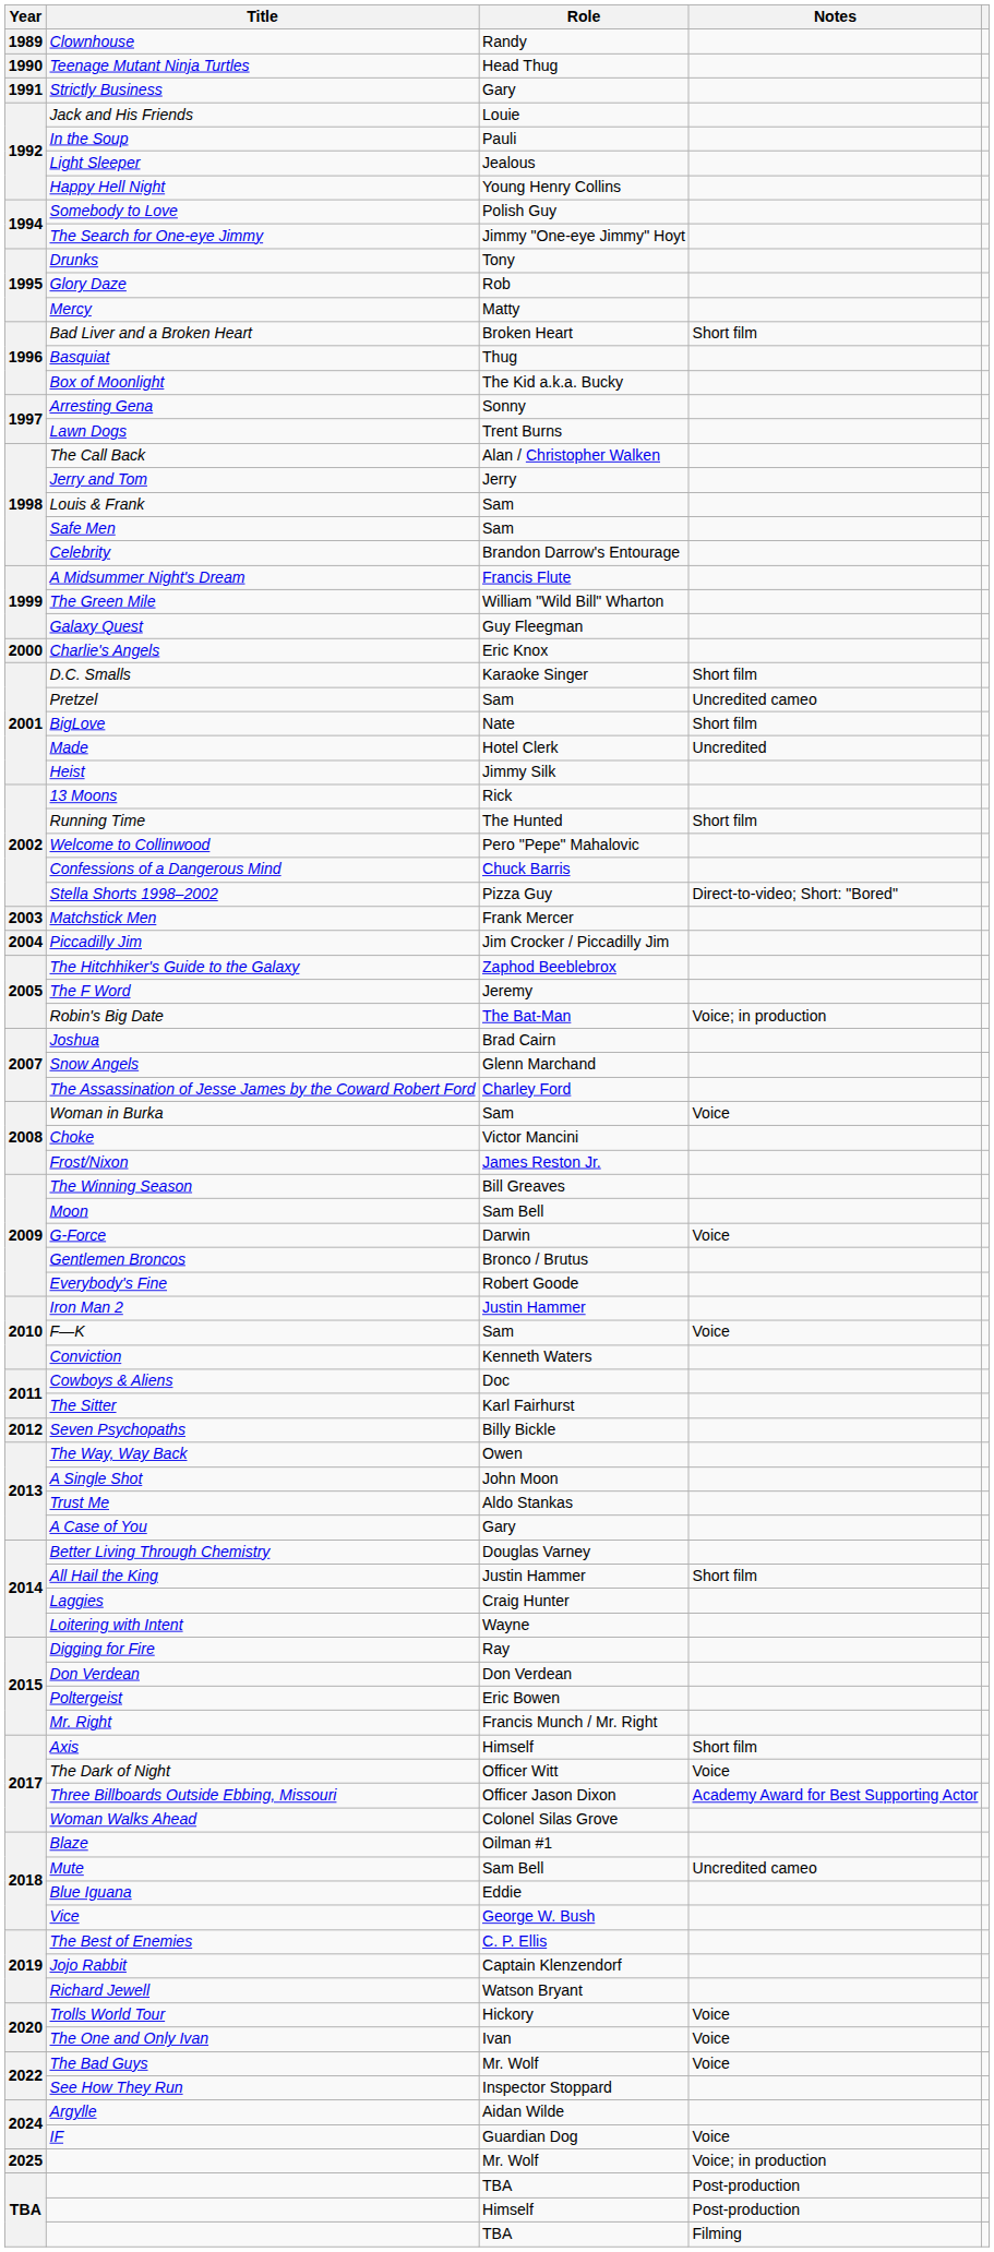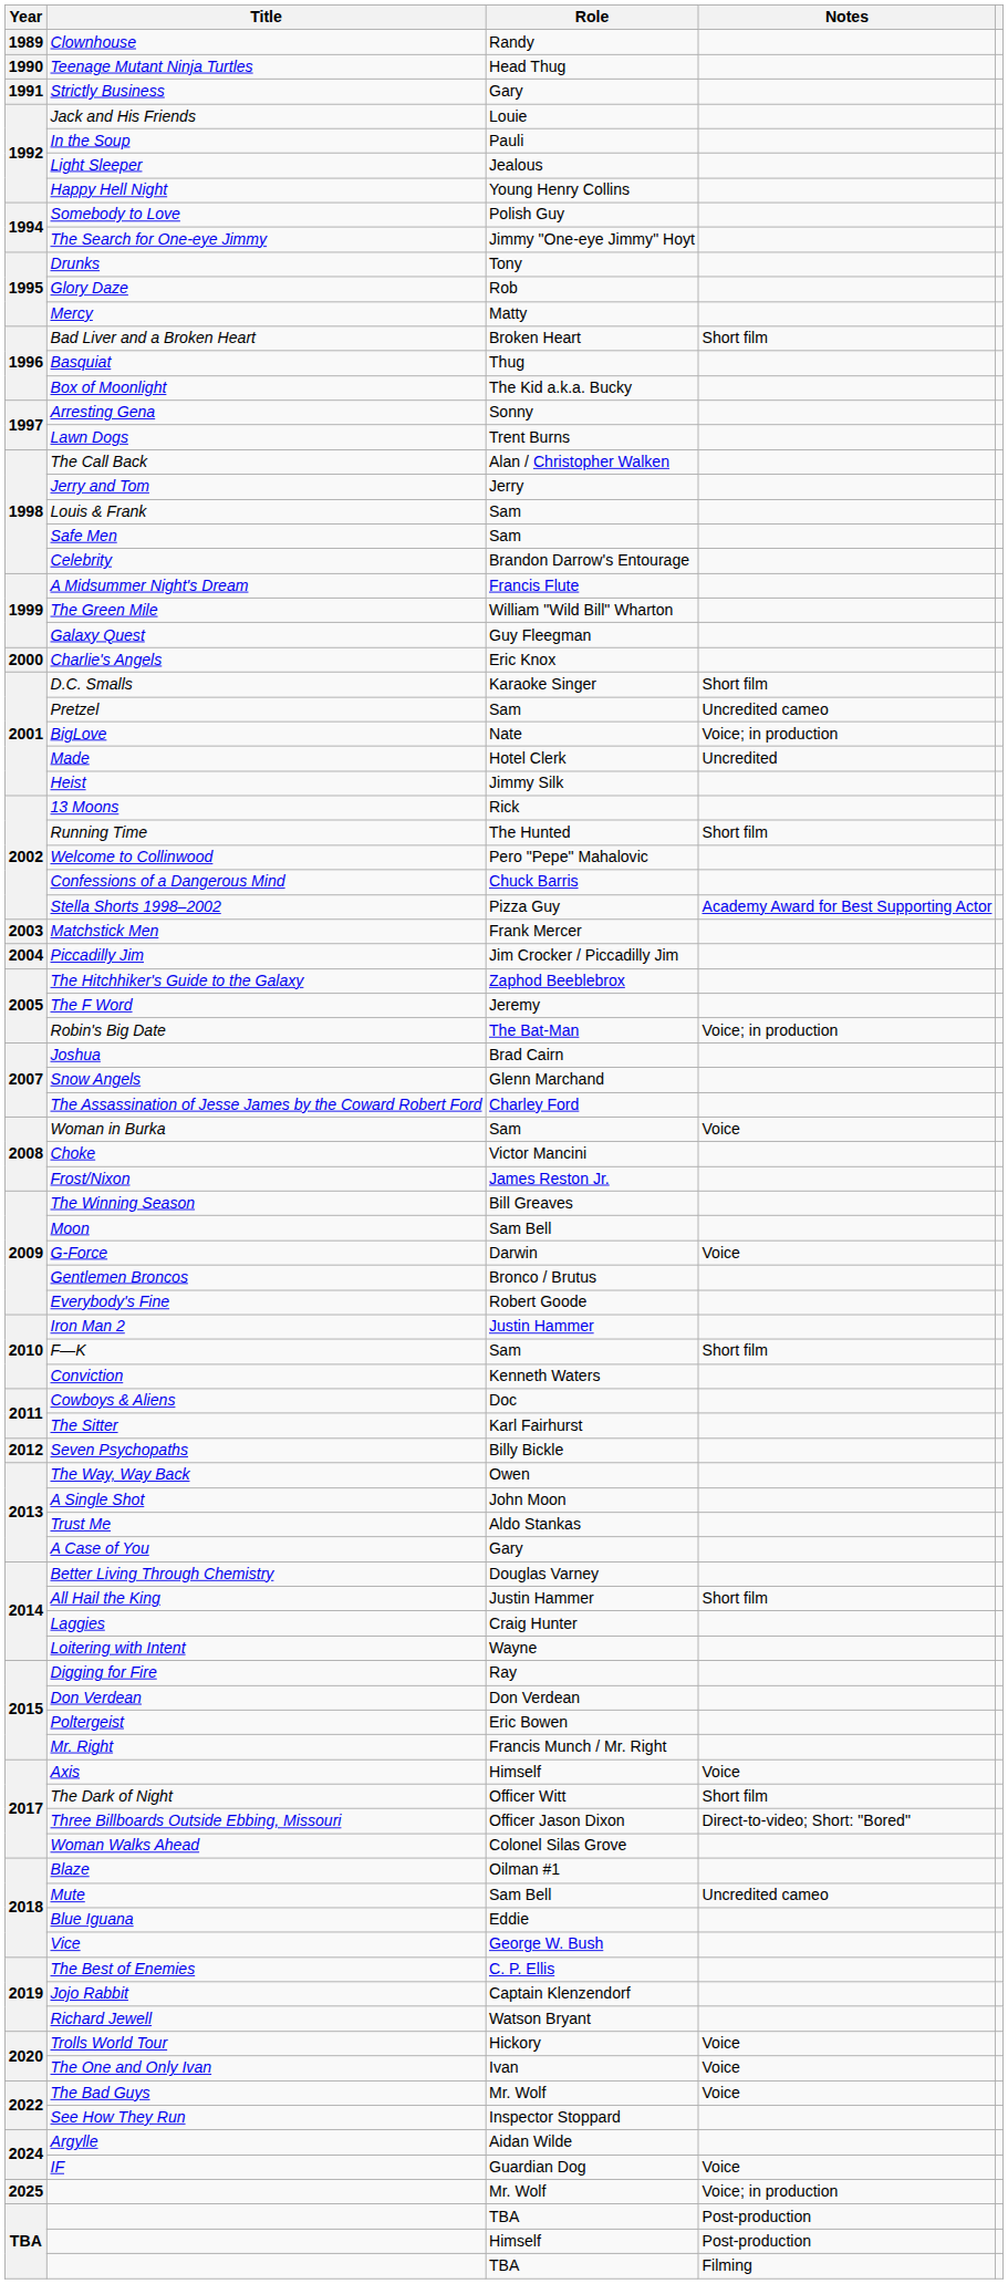 <table class="wikitable plainrowheaders sortable">
 <tr>
 <th scope="col">Year</th>
 <th scope="col">Title</th>
 <th scope="col">Role</th>
 <th scope="col" class="unsortable">Notes</th>
 <th scope="col" class="unsortable"></th>
 </tr>
 <tr>
 <th scope=row>1989</th>
 <td><em><a href='#'>Clownhouse</a></em></td>
 <td>Randy</td>
 <td></td>
 <td></td>
 </tr>
 <tr>
 <th scope=row>1990</th>
 <td><em><a href='#'>Teenage Mutant Ninja Turtles</a></em></td>
 <td>Head Thug</td>
 <td></td>
 <td></td>
 </tr>
 <tr>
 <th scope=row>1991</th>
 <td><em><a href='#'>Strictly Business</a></em></td>
 <td>Gary</td>
 <td></td>
 <td></td>
 </tr>
 <tr>
 <th rowspan="4" scope="row">1992</th>
 <td><em>Jack and His Friends</em></td>
 <td>Louie</td>
 <td></td>
 <td></td>
 </tr>
 <tr>
 <td><em><a href='#'>In the Soup</a></em></td>
 <td>Pauli</td>
 <td></td>
 <td></td>
 </tr>
 <tr>
 <td><em><a href='#'>Light Sleeper</a></em></td>
 <td>Jealous</td>
 <td></td>
 <td></td>
 </tr>
 <tr>
 <td><em><a href='#'>Happy Hell Night</a></em></td>
 <td>Young Henry Collins</td>
 <td></td>
 <td></td>
 </tr>
 <tr>
 <th rowspan="2" scope="row">1994</th>
 <td><em><a href='#'>Somebody to Love</a></em></td>
 <td>Polish Guy</td>
 <td></td>
 <td></td>
 </tr>
 <tr>
 <td><em><a href='#'>The Search for One-eye Jimmy</a></em></td>
 <td>Jimmy "One-eye Jimmy" Hoyt</td>
 <td></td>
 <td></td>
 </tr>
 <tr>
 <th rowspan="3" scope="row">1995</th>
 <td><em><a href='#'>Drunks</a></em></td>
 <td>Tony</td>
 <td></td>
 <td></td>
 </tr>
 <tr>
 <td><em><a href='#'>Glory Daze</a></em></td>
 <td>Rob</td>
 <td></td>
 <td></td>
 </tr>
 <tr>
 <td><em><a href='#'>Mercy</a></em></td>
 <td>Matty</td>
 <td></td>
 <td></td>
 </tr>
 <tr>
 <th rowspan="3" scope="row">1996</th>
 <td><em>Bad Liver and a Broken Heart</em></td>
 <td>Broken Heart</td>
 <td>Short film</td>
 <td></td>
 </tr>
 <tr>
 <td><em><a href='#'>Basquiat</a></em></td>
 <td>Thug</td>
 <td></td>
 <td></td>
 </tr>
 <tr>
 <td><em><a href='#'>Box of Moonlight</a></em></td>
 <td>The Kid a.k.a. Bucky</td>
 <td></td>
 <td></td>
 </tr>
 <tr>
 <th rowspan="2" scope="row">1997</th>
 <td><em><a href='#'>Arresting Gena</a></em></td>
 <td>Sonny</td>
 <td></td>
 <td></td>
 </tr>
 <tr>
 <td><em><a href='#'>Lawn Dogs</a></em></td>
 <td>Trent Burns</td>
 <td></td>
 <td></td>
 </tr>
 <tr>
 <th rowspan="5" scope="row">1998</th>
 <td><em>The Call Back</em></td>
 <td>Alan / <a href='#'>Christopher Walken</a></td>
 <td></td>
 <td></td>
 </tr>
 <tr>
 <td><em><a href='#'>Jerry and Tom</a></em></td>
 <td>Jerry</td>
 <td></td>
 <td></td>
 </tr>
 <tr>
 <td><em>Louis & Frank</em></td>
 <td>Sam</td>
 <td></td>
 <td></td>
 </tr>
 <tr>
 <td><em><a href='#'>Safe Men</a></em></td>
 <td>Sam</td>
 <td></td>
 <td></td>
 </tr>
 <tr>
 <td><em><a href='#'>Celebrity</a></em></td>
 <td>Brandon Darrow's Entourage</td>
 <td></td>
 <td></td>
 </tr>
 <tr>
 <th rowspan="3" scope="row">1999</th>
 <td><em><a href='#'>A Midsummer Night's Dream</a></em></td>
 <td><a href='#'>Francis Flute</a></td>
 <td></td>
 <td></td>
 </tr>
 <tr>
 <td><em><a href='#'>The Green Mile</a></em></td>
 <td>William "Wild Bill" Wharton</td>
 <td></td>
 <td></td>
 </tr>
 <tr>
 <td><em><a href='#'>Galaxy Quest</a></em></td>
 <td>Guy Fleegman</td>
 <td></td>
 <td></td>
 </tr>
 <tr>
 <th scope=row>2000</th>
 <td><em><a href='#'>Charlie's Angels</a></em></td>
 <td>Eric Knox</td>
 <td></td>
 <td></td>
 </tr>
 <tr>
 <th rowspan="5" scope="row">2001</th>
 <td><em>D.C. Smalls</em></td>
 <td>Karaoke Singer</td>
 <td>Short film</td>
 <td></td>
 </tr>
 <tr>
 <td><em>Pretzel</em></td>
 <td>Sam</td>
 <td>Uncredited cameo</td>
 <td></td>
 </tr>
 <tr>
 <td><em><a href='#'>BigLove</a></em></td>
 <td>Nate</td>
-<td>Short film</td>
+<td rowspan="1">Voice; in production</td>
 <td></td>
 </tr>
 <tr>
 <td><em><a href='#'>Made</a></em></td>
 <td>Hotel Clerk</td>
 <td>Uncredited</td>
 <td></td>
 </tr>
 <tr>
 <td><em><a href='#'>Heist</a></em></td>
 <td>Jimmy Silk</td>
 <td></td>
 <td></td>
 </tr>
 <tr>
 <th rowspan="5" scope="row">2002</th>
 <td><em><a href='#'>13 Moons</a></em></td>
 <td>Rick</td>
 <td></td>
 <td></td>
 </tr>
 <tr>
 <td><em>Running Time</em></td>
 <td>The Hunted</td>
 <td>Short film</td>
 <td></td>
 </tr>
 <tr>
 <td><em><a href='#'>Welcome to Collinwood</a></em></td>
 <td>Pero "Pepe" Mahalovic</td>
 <td></td>
 <td></td>
 </tr>
 <tr>
 <td><em><a href='#'>Confessions of a Dangerous Mind</a></em></td>
 <td><a href='#'>Chuck Barris</a></td>
 <td></td>
 <td></td>
 </tr>
 <tr>
 <td><em><a href='#'>Stella Shorts 1998–2002</a></em></td>
 <td>Pizza Guy</td>
-<td>Direct-to-video; Short: "Bored"</td>
+<td><a href='#'>Academy Award for Best Supporting Actor</a></td>
 <td></td>
 </tr>
 <tr>
 <th scope=row>2003</th>
 <td><em><a href='#'>Matchstick Men</a></em></td>
 <td>Frank Mercer</td>
 <td></td>
 <td></td>
 </tr>
 <tr>
 <th scope=row>2004</th>
 <td><em><a href='#'>Piccadilly Jim</a></em></td>
 <td>Jim Crocker / Piccadilly Jim</td>
 <td></td>
 <td></td>
 </tr>
 <tr>
 <th rowspan="3" scope="row">2005</th>
 <td><em><a href='#'>The Hitchhiker's Guide to the Galaxy</a></em></td>
 <td><a href='#'>Zaphod Beeblebrox</a></td>
 <td></td>
 <td></td>
 </tr>
 <tr>
 <td><em><a href='#'>The F Word</a></em></td>
 <td>Jeremy</td>
 <td></td>
 <td></td>
 </tr>
 <tr>
 <td><em>Robin's Big Date</em></td>
 <td><a href='#'>The Bat-Man</a></td>
 <td rowspan="1">Voice; in production</td>
 <td></td>
 </tr>
 <tr>
 <th rowspan="3" scope="row">2007</th>
 <td><em><a href='#'>Joshua</a></em></td>
 <td>Brad Cairn</td>
 <td></td>
 <td></td>
 </tr>
 <tr>
 <td><em><a href='#'>Snow Angels</a></em></td>
 <td>Glenn Marchand</td>
 <td></td>
 <td></td>
 </tr>
 <tr>
 <td><em><a href='#'>The Assassination of Jesse James by the Coward Robert Ford</a></em></td>
 <td><a href='#'>Charley Ford</a></td>
 <td></td>
 <td></td>
 </tr>
 <tr>
 <th rowspan="3" scope="row">2008</th>
 <td><em>Woman in Burka</em></td>
 <td>Sam</td>
 <td>Voice</td>
 <td></td>
 </tr>
 <tr>
 <td><em><a href='#'>Choke</a></em></td>
 <td>Victor Mancini</td>
 <td></td>
 <td></td>
 </tr>
 <tr>
 <td><em><a href='#'>Frost/Nixon</a></em></td>
 <td><a href='#'>James Reston Jr.</a></td>
 <td></td>
 <td></td>
 </tr>
 <tr>
 <th rowspan="5" scope="row">2009</th>
 <td><em><a href='#'>The Winning Season</a></em></td>
 <td>Bill Greaves</td>
 <td></td>
 <td></td>
 </tr>
 <tr>
 <td><em><a href='#'>Moon</a></em></td>
 <td>Sam Bell</td>
 <td></td>
 <td></td>
 </tr>
 <tr>
 <td><em><a href='#'>G-Force</a></em></td>
 <td>Darwin</td>
 <td>Voice</td>
 <td></td>
 </tr>
 <tr>
 <td><em><a href='#'>Gentlemen Broncos</a></em></td>
 <td>Bronco / Brutus</td>
 <td></td>
 <td></td>
 </tr>
 <tr>
 <td><em><a href='#'>Everybody's Fine</a></em></td>
 <td>Robert Goode</td>
 <td></td>
 <td></td>
 </tr>
 <tr>
 <th rowspan="3" scope="row">2010</th>
 <td><em><a href='#'>Iron Man 2</a></em></td>
 <td><a href='#'>Justin Hammer</a></td>
 <td></td>
 <td></td>
 </tr>
 <tr>
 <td><em>F—K</em></td>
 <td>Sam</td>
-<td>Voice</td>
+<td>Short film</td>
 <td></td>
 </tr>
 <tr>
 <td><em><a href='#'>Conviction</a></em></td>
 <td>Kenneth Waters</td>
 <td></td>
 <td></td>
 </tr>
 <tr>
 <th rowspan="2" scope="row">2011</th>
 <td><em><a href='#'>Cowboys & Aliens</a></em></td>
 <td>Doc</td>
 <td></td>
 <td></td>
 </tr>
 <tr>
 <td><em><a href='#'>The Sitter</a></em></td>
 <td>Karl Fairhurst</td>
 <td></td>
 <td></td>
 </tr>
 <tr>
 <th scope=row>2012</th>
 <td><em><a href='#'>Seven Psychopaths</a></em></td>
 <td>Billy Bickle</td>
 <td></td>
 <td></td>
 </tr>
 <tr>
 <th rowspan="4" scope="row">2013</th>
 <td><em><a href='#'>The Way, Way Back</a></em></td>
 <td>Owen</td>
 <td></td>
 <td></td>
 </tr>
 <tr>
 <td><em><a href='#'>A Single Shot</a></em></td>
 <td>John Moon</td>
 <td></td>
 <td></td>
 </tr>
 <tr>
 <td><em><a href='#'>Trust Me</a></em></td>
 <td>Aldo Stankas</td>
 <td></td>
 <td></td>
 </tr>
 <tr>
 <td><em><a href='#'>A Case of You</a></em></td>
 <td>Gary</td>
 <td></td>
 <td></td>
 </tr>
 <tr>
 <th rowspan="4" scope="row">2014</th>
 <td><em><a href='#'>Better Living Through Chemistry</a></em></td>
 <td>Douglas Varney</td>
 <td></td>
 <td></td>
 </tr>
 <tr>
 <td><em><a href='#'>All Hail the King</a></em></td>
 <td>Justin Hammer</td>
 <td>Short film</td>
 <td></td>
 </tr>
 <tr>
 <td><em><a href='#'>Laggies</a></em></td>
 <td>Craig Hunter</td>
 <td></td>
 <td></td>
 </tr>
 <tr>
 <td><em><a href='#'>Loitering with Intent</a></em></td>
 <td>Wayne</td>
 <td></td>
 <td></td>
 </tr>
 <tr>
 <th rowspan="4" scope="row">2015</th>
 <td><em><a href='#'>Digging for Fire</a></em></td>
 <td>Ray</td>
 <td></td>
 <td></td>
 </tr>
 <tr>
 <td><em><a href='#'>Don Verdean</a></em></td>
 <td>Don Verdean</td>
 <td></td>
 <td></td>
 </tr>
 <tr>
 <td><em><a href='#'>Poltergeist</a></em></td>
 <td>Eric Bowen</td>
 <td></td>
 <td></td>
 </tr>
 <tr>
 <td><em><a href='#'>Mr. Right</a></em></td>
 <td>Francis Munch / Mr. Right</td>
 <td></td>
 <td></td>
 </tr>
 <tr>
 <th rowspan="4" scope="row">2017</th>
 <td><em><a href='#'>Axis</a></em></td>
 <td>Himself</td>
-<td>Short film</td>
+<td>Voice</td>
 <td></td>
 </tr>
 <tr>
 <td><em>The Dark of Night</em></td>
 <td>Officer Witt</td>
-<td>Voice</td>
+<td>Short film</td>
 <td></td>
 </tr>
 <tr>
 <td><em><a href='#'>Three Billboards Outside Ebbing, Missouri</a></em></td>
 <td>Officer Jason Dixon</td>
-<td><a href='#'>Academy Award for Best Supporting Actor</a></td>
+<td>Direct-to-video; Short: "Bored"</td>
 <td></td>
 </tr>
 <tr>
 <td><em><a href='#'>Woman Walks Ahead</a></em></td>
 <td>Colonel Silas Grove</td>
 <td></td>
 <td></td>
 </tr>
 <tr>
 <th rowspan="4" scope="row">2018</th>
 <td><em><a href='#'>Blaze</a></em></td>
 <td>Oilman #1</td>
 <td></td>
 <td></td>
 </tr>
 <tr>
 <td><em><a href='#'>Mute</a></em></td>
 <td>Sam Bell</td>
 <td>Uncredited cameo</td>
 <td></td>
 </tr>
 <tr>
 <td><em><a href='#'>Blue Iguana</a></em></td>
 <td>Eddie</td>
 <td></td>
 <td></td>
 </tr>
 <tr>
 <td><em><a href='#'>Vice</a></em></td>
 <td><a href='#'>George W. Bush</a></td>
 <td></td>
 <td></td>
 </tr>
 <tr>
 <th rowspan="3" scope="row">2019</th>
 <td><em><a href='#'>The Best of Enemies</a></em></td>
 <td><a href='#'>C. P. Ellis</a></td>
 <td></td>
 <td></td>
 </tr>
 <tr>
 <td><em><a href='#'>Jojo Rabbit</a></em></td>
 <td>Captain Klenzendorf</td>
 <td></td>
 <td></td>
 </tr>
 <tr>
 <td><em><a href='#'>Richard Jewell</a></em></td>
 <td>Watson Bryant</td>
 <td></td>
 <td></td>
 </tr>
 <tr>
 <th rowspan="2" scope="row">2020</th>
 <td><em><a href='#'>Trolls World Tour</a></em></td>
 <td>Hickory</td>
 <td>Voice</td>
 <td></td>
 </tr>
 <tr>
 <td><em><a href='#'>The One and Only Ivan</a></em></td>
 <td>Ivan</td>
 <td>Voice</td>
 <td></td>
 </tr>
 <tr>
 <th rowspan="2" scope="row">2022</th>
 <td><em><a href='#'>The Bad Guys</a></em></td>
 <td>Mr. Wolf</td>
 <td>Voice</td>
 <td></td>
 </tr>
 <tr>
 <td><em><a href='#'>See How They Run</a></em></td>
 <td>Inspector Stoppard</td>
 <td></td>
 <td></td>
 </tr>
 <tr>
 <th rowspan="2" scope="row">2024</th>
 <td><em><a href='#'>Argylle</a></em></td>
 <td>Aidan Wilde</td>
 <td></td>
 <td></td>
 </tr>
 <tr>
 <td><em><a href='#'>IF</a></em></td>
 <td>Guardian Dog</td>
 <td>Voice</td>
 <td></td>
 </tr>
 <tr>
 <th scope="row">2025</th>
 <td></td>
 <td>Mr. Wolf</td>
 <td rowspan="1">Voice; in production</td>
 <td></td>
 </tr>
 <tr>
 <th rowspan="3" scope="row">TBA</th>
 <td></td>
 <td>TBA</td>
 <td>Post-production</td>
 <td></td>
 </tr>
 <tr>
 <td></td>
 <td>Himself</td>
 <td>Post-production</td>
 <td></td>
 </tr>
 <tr>
 <td></td>
 <td>TBA</td>
 <td>Filming</td>
 <td></td>
 </tr>
 </table>
